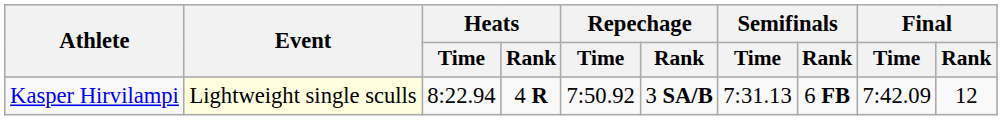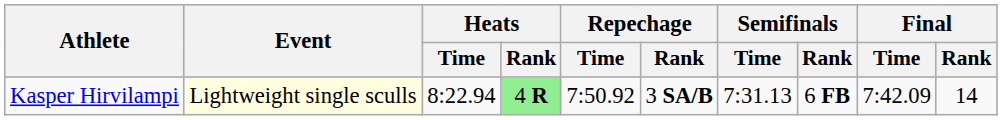 <table class="wikitable" style="font-size:90%">
 <tr>
 <th rowspan="2">Athlete</th>
 <th rowspan="2">Event</th>
 <th colspan="2">Heats</th>
 <th colspan="2">Repechage</th>
 <th colspan="2">Semifinals</th>
 <th colspan="2">Final</th>
 </tr>
 <tr style="font-size:95%">
 <th>Time</th>
 <th>Rank</th>
 <th>Time</th>
 <th>Rank</th>
 <th>Time</th>
 <th>Rank</th>
 <th>Time</th>
 <th>Rank</th>
 </tr>
 <tr align=center>
 <td align=left><a href='#'>Kasper Hirvilampi</a></td>
 <td align=left style="background: lightyellow;">Lightweight single sculls</td>
 <td>8:22.94</td>
-<td>4 <strong>R</strong></td>
+<td style="background: lightgreen;">4 <strong>R</strong></td>
 <td>7:50.92</td>
 <td>3 <strong>SA/B</strong></td>
 <td>7:31.13</td>
 <td>6 <strong>FB</strong></td>
 <td>7:42.09</td>
-<td>12</td>
+<td>14</td>
 </tr>
 </table>
